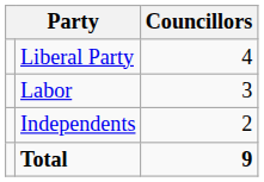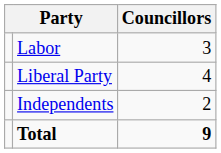 <table class="wikitable">
 <tr>
 <th colspan="2">Party</th>
 <th>Councillors</th>
 </tr>
 <tr>
 <td></td>
-<td><a href='#'>Liberal Party</a></td>
-<td align=right>4</td>
+<td><a href='#'>Labor</a></td>
+<td align=right>3</td>
 </tr>
 <tr>
 <td></td>
-<td><a href='#'>Labor</a></td>
-<td align=right>3</td>
+<td><a href='#'>Liberal Party</a></td>
+<td align=right>4</td>
 </tr>
 <tr>
 <td></td>
 <td><a href='#'>Independents</a></td>
 <td align=right>2</td>
 </tr>
 <tr>
 <td></td>
 <td><strong>Total</strong></td>
 <td align=right><strong>9</strong></td>
 </tr>
 </table>
